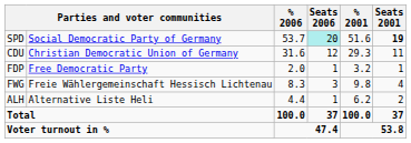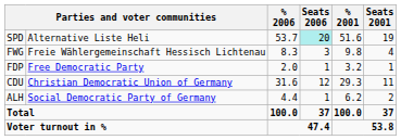 <table class="wikitable">
 <tr -->
 <th colspan=2>Parties and voter communities</th>
 <th>%<br>2006</th>
 <th>Seats<br>2006</th>
 <th>%<br>2001</th>
 <th>Seats<br>2001</th>
 </tr>
 <tr --->
 <td>SPD</td>
-<td><a href='#'>Social Democratic Party of Germany</a></td>
+<td>Alternative Liste Heli</td>
 <td align="right">53.7</td>
 <td align="right" style="background: paleturquoise;">20</td>
 <td align="right">51.6</td>
-<td align="right"><strong>19</strong></td>
+<td align="right">19</td>
+</tr>
+<tr --->
+<td>FWG</td>
+<td>Freie Wählergemeinschaft Hessisch Lichtenau</td>
+<td align="right">8.3</td>
+<td align="right">3</td>
+<td align="right">9.8</td>
+<td align="right">4</td>
+</tr>
+<tr --->
+<td>FDP</td>
+<td><a href='#'>Free Democratic Party</a></td>
+<td align="right">2.0</td>
+<td align="right">1</td>
+<td align="right">3.2</td>
+<td align="right">1</td>
 </tr>
 <tr --->
 <td>CDU</td>
 <td><a href='#'>Christian Democratic Union of Germany</a></td>
 <td align="right">31.6</td>
 <td align="right">12</td>
 <td align="right">29.3</td>
 <td align="right">11</td>
 </tr>
 <tr --->
-<td>FDP</td>
-<td><a href='#'>Free Democratic Party</a></td>
-<td align="right">2.0</td>
-<td align="right">1</td>
-<td align="right">3.2</td>
-<td align="right">1</td>
-</tr>
-<tr --->
-<td>FWG</td>
-<td>Freie Wählergemeinschaft Hessisch Lichtenau</td>
-<td align="right">8.3</td>
-<td align="right">3</td>
-<td align="right">9.8</td>
-<td align="right">4</td>
-</tr>
-<tr --->
 <td>ALH</td>
-<td>Alternative Liste Heli</td>
+<td><a href='#'>Social Democratic Party of Germany</a></td>
 <td align="right">4.4</td>
 <td align="right">1</td>
 <td align="right">6.2</td>
 <td align="right">2</td>
 </tr>
 <tr -->
 <td colspan=2><strong>Total</strong></td>
 <td align="right"><strong>100.0</strong></td>
 <td align="right"><strong>37</strong></td>
 <td align="right"><strong>100.0</strong></td>
 <td align="right"><strong>37</strong></td>
 </tr>
 <tr -->
 <td colspan=2><strong>Voter turnout in %</strong></td>
 <td colspan=2 align="right"><strong>47.4</strong></td>
 <td colspan=2 align="right"><strong>53.8</strong></td>
 </tr>
 </table>
